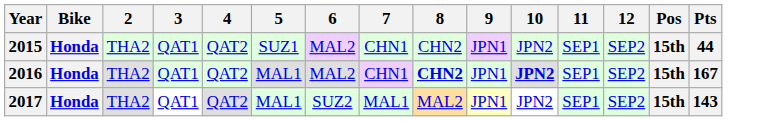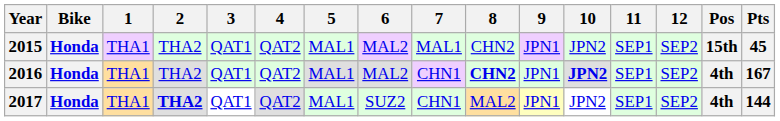 <table class="wikitable" style="text-align:center; font-size:90%;">
 <tr>
 <th>Year</th>
 <th>Bike</th>
+<th>1</th>
 <th>2</th>
 <th>3</th>
 <th>4</th>
 <th>5</th>
 <th>6</th>
 <th>7</th>
 <th>8</th>
 <th>9</th>
 <th>10</th>
 <th>11</th>
 <th>12</th>
 <th>Pos</th>
 <th>Pts</th>
 </tr>
 <tr>
 <th>2015</th>
 <th><a href='#'>Honda</a></th>
+<td style="background:#efcfff;"><a href='#'>THA1</a><br></td>
 <td style="background:#dfffdf;"><a href='#'>THA2</a><br></td>
 <td style="background:#dfffdf;"><a href='#'>QAT1</a><br></td>
 <td style="background:#dfffdf;"><a href='#'>QAT2</a><br></td>
-<td style="background:#dfffdf;"><a href='#'>SUZ1</a><br></td>
+<td style="background:#dfffdf;"><a href='#'>MAL1</a><br></td>
 <td style="background:#efcfff;"><a href='#'>MAL2</a><br></td>
-<td style="background:#dfffdf;"><a href='#'>CHN1</a><br></td>
+<td style="background:#dfffdf;"><a href='#'>MAL1</a><br></td>
 <td style="background:#dfffdf;"><a href='#'>CHN2</a><br></td>
 <td style="background:#efcfff;"><a href='#'>JPN1</a><br></td>
 <td style="background:#dfffdf;"><a href='#'>JPN2</a><br></td>
 <td style="background:#dfffdf;"><a href='#'>SEP1</a><br></td>
 <td style="background:#dfffdf;"><a href='#'>SEP2</a><br></td>
 <th>15th</th>
-<th>44</th>
+<th>45</th>
 </tr>
 <tr>
 <th>2016</th>
 <th><a href='#'>Honda</a></th>
+<td style="background:#ffdf9f;"><a href='#'>THA1</a><br></td>
 <td style="background:#dfdfdf;"><a href='#'>THA2</a><br></td>
 <td style="background:#dfffdf;"><a href='#'>QAT1</a><br></td>
 <td style="background:#dfffdf;"><a href='#'>QAT2</a><br></td>
 <td style="background:#dfdfdf;"><a href='#'>MAL1</a><br></td>
 <td style="background:#dfdfdf;"><a href='#'>MAL2</a><br></td>
 <td style="background:#efcfff;"><a href='#'>CHN1</a><br></td>
 <td style="background:#dfffdf;"><strong><a href='#'>CHN2</a><br></strong></td>
 <td style="background:#dfffdf;"><a href='#'>JPN1</a><br></td>
 <td style="background:#dfdfdf;"><strong><a href='#'>JPN2</a><br></strong></td>
 <td style="background:#dfffdf;"><a href='#'>SEP1</a><br></td>
 <td style="background:#dfffdf;"><a href='#'>SEP2</a><br></td>
-<th>15th</th>
+<th>4th</th>
 <th>167</th>
 </tr>
 <tr>
 <th>2017</th>
 <th><a href='#'>Honda</a></th>
-<td style="background:#dfdfdf;"><a href='#'>THA2</a><br></td>
+<td style="background:#ffdf9f;"><a href='#'>THA1</a><br></td>
+<td style="background:#dfdfdf;"><strong><a href='#'>THA2</a><br></strong></td>
 <td style="background:#ffffff;"><a href='#'>QAT1</a><br></td>
 <td style="background:#dfdfdf;"><a href='#'>QAT2</a><br></td>
 <td style="background:#dfffdf;"><a href='#'>MAL1</a><br></td>
 <td style="background:#dfffdf;"><a href='#'>SUZ2</a><br></td>
-<td style="background:#dfffdf;"><a href='#'>MAL1</a><br></td>
+<td style="background:#dfffdf;"><a href='#'>CHN1</a><br></td>
 <td style="background:#ffdf9f;"><a href='#'>MAL2</a><br></td>
 <td style="background:#ffffbf;"><a href='#'>JPN1</a><br></td>
 <td style="background:#ffffff;"><a href='#'>JPN2</a><br></td>
 <td style="background:#dfffdf;"><a href='#'>SEP1</a><br></td>
 <td style="background:#dfffdf;"><a href='#'>SEP2</a><br></td>
-<th>15th</th>
-<th>143</th>
+<th>4th</th>
+<th>144</th>
 </tr>
 </table>
